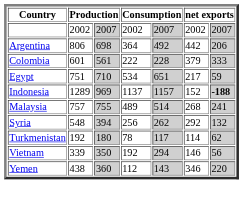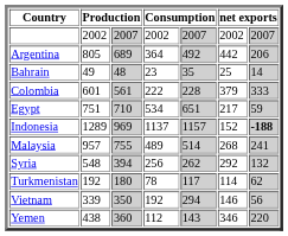 <table border="4"  align="right">
 <tr>
 <th>Country</th>
 <th colspan=2>Production</th>
 <th colspan=2>Consumption</th>
 <th colspan=2><strong>net</strong> exports </th>
 </tr>
 <tr>
 <td></td>
 <td>2002</td>
 <td style="background:#D0D0D0">2007</td>
 <td>2002</td>
 <td style="background:#D0D0D0">2007</td>
 <td>2002</td>
 <td style="background:#D0D0D0">2007</td>
 </tr>
 <tr>
 <td><a href='#'>Argentina</a></td>
-<td>806</td>
-<td style="background:#D0D0D0">698</td>
+<td>805</td>
+<td style="background:#D0D0D0">689</td>
 <td>364</td>
 <td style="background:#D0D0D0">492</td>
 <td>442</td>
 <td style="background:#D0D0D0">206</td>
+</tr>
+<tr>
+<td><a href='#'>Bahrain</a></td>
+<td>49</td>
+<td style="background:#D0D0D0">48</td>
+<td>23</td>
+<td style="background:#D0D0D0">35</td>
+<td>25</td>
+<td style="background:#D0D0D0">14</td>
 </tr>
 <tr>
 <td><a href='#'>Colombia</a></td>
 <td>601</td>
 <td style="background:#D0D0D0">561</td>
 <td>222</td>
 <td style="background:#D0D0D0">228</td>
 <td>379</td>
 <td style="background:#D0D0D0">333</td>
 </tr>
 <tr>
 <td><a href='#'>Egypt</a></td>
 <td>751</td>
 <td style="background:#D0D0D0">710</td>
 <td>534</td>
 <td style="background:#D0D0D0">651</td>
 <td>217</td>
 <td style="background:#D0D0D0">59</td>
 </tr>
 <tr>
 <td><a href='#'>Indonesia</a></td>
 <td>1289</td>
 <td style="background:#D0D0D0">969</td>
 <td>1137</td>
 <td style="background:#D0D0D0">1157</td>
 <td>152</td>
 <td style="background:#D0D0D0"><strong>-188</strong></td>
 </tr>
 <tr>
 <td><a href='#'>Malaysia</a></td>
-<td>757</td>
+<td>957</td>
 <td style="background:#D0D0D0">755</td>
 <td>489</td>
 <td style="background:#D0D0D0">514</td>
 <td>268</td>
 <td style="background:#D0D0D0">241</td>
 </tr>
 <tr>
 <td><a href='#'>Syria</a></td>
 <td>548</td>
 <td style="background:#D0D0D0">394</td>
 <td>256</td>
 <td style="background:#D0D0D0">262</td>
 <td>292</td>
 <td style="background:#D0D0D0">132</td>
 </tr>
 <tr>
 <td><a href='#'>Turkmenistan</a></td>
 <td>192</td>
 <td style="background:#D0D0D0">180</td>
 <td>78</td>
 <td style="background:#D0D0D0">117</td>
 <td>114</td>
 <td style="background:#D0D0D0">62</td>
 </tr>
 <tr>
 <td><a href='#'>Vietnam</a></td>
 <td>339</td>
 <td style="background:#D0D0D0">350</td>
 <td>192</td>
 <td style="background:#D0D0D0">294</td>
 <td>146</td>
 <td style="background:#D0D0D0">56</td>
 </tr>
 <tr>
 <td><a href='#'>Yemen</a></td>
 <td>438</td>
 <td style="background:#D0D0D0">360</td>
 <td>112</td>
 <td style="background:#D0D0D0">143</td>
 <td>346</td>
 <td style="background:#D0D0D0">220</td>
 </tr>
 </table>
